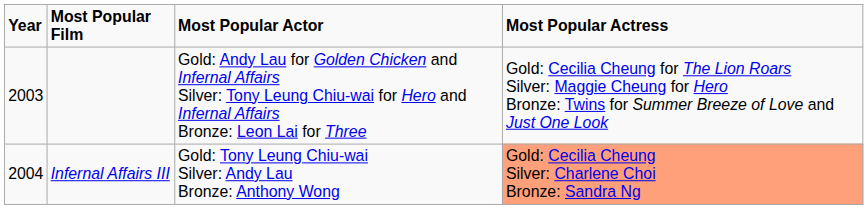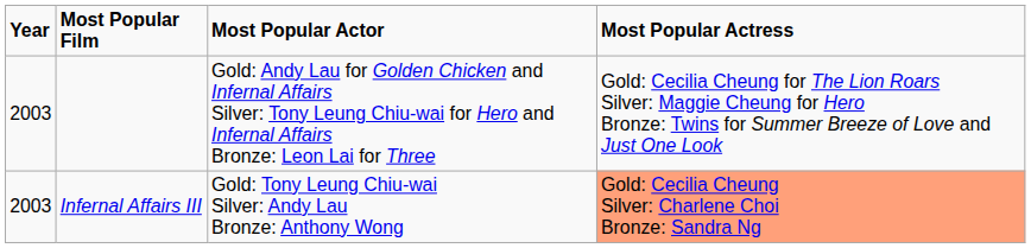 <table border="2"cellpadding="3"cellspacing="0"style="border-collapse:collapse;margin:0auto;" class="wikitable">
 <tr>
 <td><strong>Year</strong></td>
 <td><strong>Most Popular Film</strong></td>
 <td><strong>Most Popular Actor </strong></td>
 <td><strong>Most Popular Actress </strong></td>
 </tr>
 <tr>
 <td>2003</td>
 <td></td>
 <td>Gold: <a href='#'>Andy Lau</a> for <em><a href='#'>Golden Chicken</a></em> and <em><a href='#'>Infernal Affairs</a></em> <br> Silver: <a href='#'>Tony Leung Chiu-wai</a> for <em><a href='#'>Hero</a></em> and <em><a href='#'>Infernal Affairs</a></em><br>Bronze: <a href='#'>Leon Lai</a> for <em><a href='#'>Three</a></em></td>
 <td>Gold: <a href='#'>Cecilia Cheung</a> for <em><a href='#'>The Lion Roars</a></em> <br> Silver: <a href='#'>Maggie Cheung</a> for <em><a href='#'>Hero</a></em> <br> Bronze: <a href='#'>Twins</a> for <em>Summer Breeze of Love</em> and <em><a href='#'>Just One Look</a></em></td>
 </tr>
 <tr>
-<td>2004</td>
+<td>2003</td>
 <td><em><a href='#'>Infernal Affairs III</a></em></td>
 <td>Gold: <a href='#'>Tony Leung Chiu-wai</a><br>Silver: <a href='#'>Andy Lau</a><br>Bronze: <a href='#'>Anthony Wong</a></td>
 <td style="background: lightsalmon;">Gold: <a href='#'>Cecilia Cheung</a><br>Silver: <a href='#'>Charlene Choi</a><br>Bronze: <a href='#'>Sandra Ng</a></td>
 </tr>
 </table>
